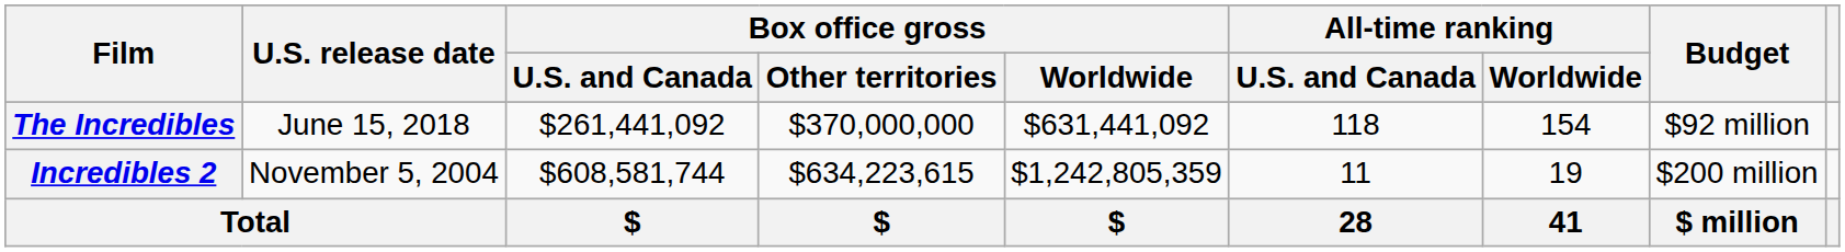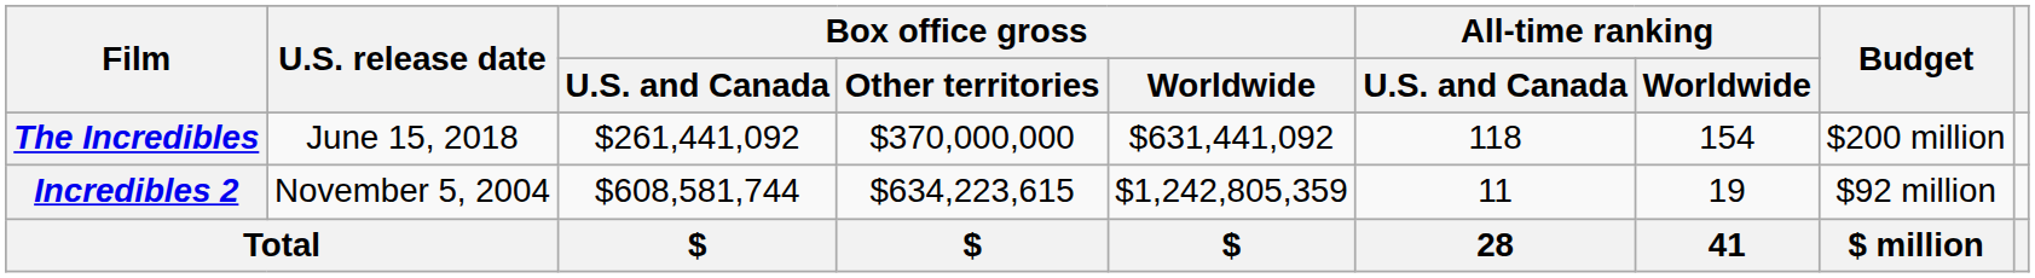 <table class="wikitable plainrowheaders unsortable" style="text-align: center;">
 <tr>
 <th scope="col" rowspan="2">Film</th>
 <th scope="col" rowspan="2">U.S. release date</th>
 <th scope="col" colspan="3" class=sortable>Box office gross</th>
 <th colspan="2">All-time ranking</th>
 <th scope="col" rowspan="2">Budget</th>
 <th scope="col" rowspan="2" class=unsortable></th>
 </tr>
 <tr>
 <th>U.S. and Canada</th>
 <th>Other territories</th>
 <th>Worldwide</th>
 <th>U.S. and Canada</th>
 <th>Worldwide</th>
 </tr>
 <tr>
 <th scope="row"><em><a href='#'>The Incredibles</a></em></th>
 <td>June 15, 2018</td>
 <td>$261,441,092</td>
 <td>$370,000,000</td>
 <td>$631,441,092</td>
 <td>118</td>
 <td>154</td>
-<td>$92 million</td>
+<td>$200 million</td>
 <td></td>
 </tr>
 <tr>
 <th scope="row"><em><a href='#'>Incredibles 2</a></em></th>
 <td>November 5, 2004</td>
 <td>$608,581,744</td>
 <td>$634,223,615</td>
 <td>$1,242,805,359</td>
 <td>11</td>
 <td>19</td>
-<td>$200 million</td>
+<td>$92 million</td>
 <td></td>
 </tr>
 <tr>
 <th colspan="2" style="text-align:center;">Total</th>
 <th>$</th>
 <th>$</th>
 <th>$</th>
 <th>28</th>
 <th>41</th>
 <th>$ million</th>
 <th></th>
 </tr>
 </table>
